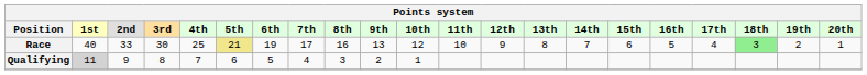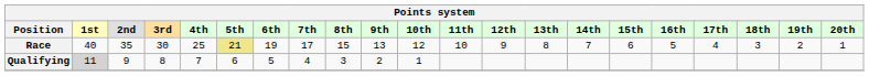 <table class="wikitable" style="font-size:85%; text-align:center">
 <tr>
 <th colspan="22">Points system</th>
 </tr>
 <tr>
 <th>Position</th>
 <td style="background:#ffffbf;"> <strong>1st</strong> </td>
 <td style="background:#dfdfdf;"> <strong>2nd</strong> </td>
 <td style="background:#ffdf9f;"> <strong>3rd</strong> </td>
 <td style="background:#dfffdf;"> <strong>4th</strong> </td>
 <td style="background:#dfffdf;"> <strong>5th</strong> </td>
 <td style="background:#dfffdf;"> <strong>6th</strong> </td>
 <td style="background:#dfffdf;"> <strong>7th</strong> </td>
 <td style="background:#dfffdf;"> <strong>8th</strong> </td>
 <td style="background:#dfffdf;"> <strong>9th</strong> </td>
 <td style="background:#dfffdf;"> <strong>10th</strong> </td>
 <td style="background:#dfffdf;"> <strong>11th</strong> </td>
 <td style="background:#dfffdf;"> <strong>12th</strong> </td>
 <td style="background:#dfffdf;"> <strong>13th</strong> </td>
 <td style="background:#dfffdf;"> <strong>14th</strong> </td>
 <td style="background:#dfffdf;"> <strong>15th</strong> </td>
 <td style="background:#dfffdf;"> <strong>16th</strong> </td>
 <td style="background:#dfffdf;"> <strong>17th</strong> </td>
 <td style="background:#dfffdf;"> <strong>18th</strong> </td>
 <td style="background:#dfffdf;"> <strong>19th</strong> </td>
 <td style="background:#dfffdf;"> <strong>20th</strong> </td>
 </tr>
 <tr>
 <th>Race</th>
 <td>40</td>
-<td>33</td>
+<td>35</td>
 <td>30</td>
 <td>25</td>
 <td style="background: khaki;">21</td>
 <td>19</td>
 <td>17</td>
-<td>16</td>
+<td>15</td>
 <td>13</td>
 <td>12</td>
 <td>10</td>
 <td>9</td>
 <td>8</td>
 <td>7</td>
 <td>6</td>
 <td>5</td>
 <td>4</td>
-<td style="background: lightgreen;">3</td>
+<td>3</td>
 <td>2</td>
 <td>1</td>
 </tr>
 <tr>
 <th>Qualifying</th>
 <td style="background: lightgrey;">11</td>
 <td>9</td>
 <td>8</td>
 <td>7</td>
 <td>6</td>
 <td>5</td>
 <td>4</td>
 <td>3</td>
 <td>2</td>
 <td>1</td>
 <td></td>
 <td></td>
 <td></td>
 <td></td>
 <td></td>
 <td></td>
 <td></td>
 <td></td>
 <td></td>
 <td></td>
 </tr>
 <tr>
 </tr>
 </table>
